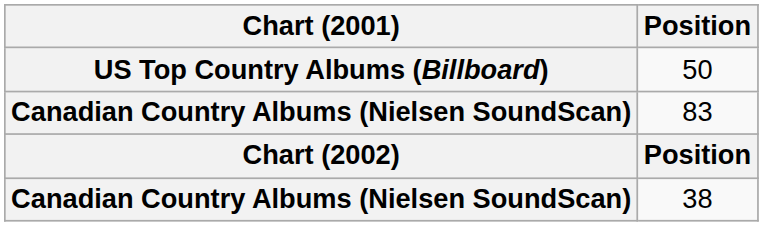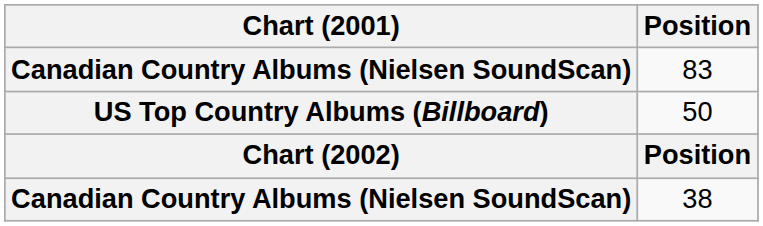 <table class="wikitable plainrowheaders" style="text-align:center">
 <tr>
 <th scope="col">Chart (2001)</th>
 <th scope="col">Position</th>
 </tr>
 <tr>
+<th scope="row">Canadian Country Albums (Nielsen SoundScan)</th>
+<td>83</td>
+</tr>
+<tr>
 <th scope="row">US Top Country Albums (<em>Billboard</em>)</th>
 <td>50</td>
-</tr>
-<tr>
-<th scope="row">Canadian Country Albums (Nielsen SoundScan)</th>
-<td>83</td>
 </tr>
 <tr>
 <th scope="col">Chart (2002)</th>
 <th scope="col">Position</th>
 </tr>
 <tr>
 <th scope="row">Canadian Country Albums (Nielsen SoundScan)</th>
 <td>38</td>
 </tr>
 </table>
